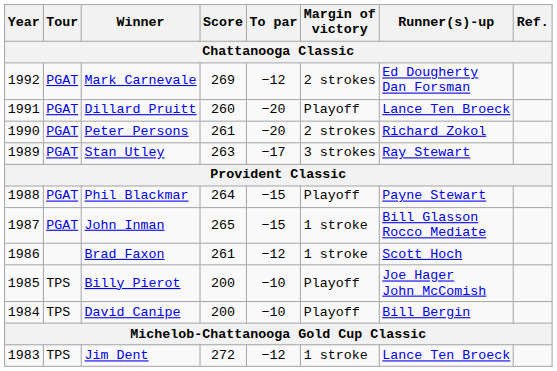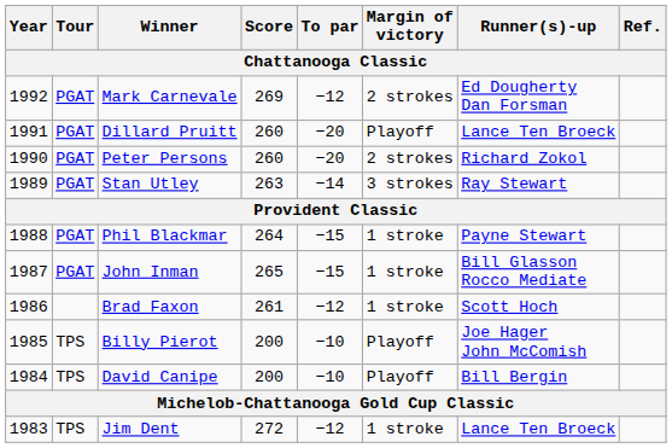 <table class=wikitable style="font-size:95%">
 <tr>
 <th>Year</th>
 <th>Tour</th>
 <th>Winner</th>
 <th>Score</th>
 <th>To par</th>
 <th>Margin of<br>victory</th>
 <th>Runner(s)-up</th>
 <th>Ref.</th>
 </tr>
 <tr>
 <th colspan=8>Chattanooga Classic</th>
 </tr>
 <tr>
 <td>1992</td>
 <td><a href='#'>PGAT</a></td>
 <td> <a href='#'>Mark Carnevale</a></td>
 <td align=center>269</td>
 <td align=center>−12</td>
 <td>2 strokes</td>
 <td> <a href='#'>Ed Dougherty</a><br> <a href='#'>Dan Forsman</a></td>
 <td></td>
 </tr>
 <tr>
 <td>1991</td>
 <td><a href='#'>PGAT</a></td>
 <td> <a href='#'>Dillard Pruitt</a></td>
 <td align=center>260</td>
 <td align=center>−20</td>
 <td>Playoff</td>
 <td> <a href='#'>Lance Ten Broeck</a></td>
 <td></td>
 </tr>
 <tr>
 <td>1990</td>
 <td><a href='#'>PGAT</a></td>
 <td> <a href='#'>Peter Persons</a></td>
-<td align=center>261</td>
+<td align=center>260</td>
 <td align=center>−20</td>
 <td>2 strokes</td>
 <td> <a href='#'>Richard Zokol</a></td>
 <td></td>
 </tr>
 <tr>
 <td>1989</td>
 <td><a href='#'>PGAT</a></td>
 <td> <a href='#'>Stan Utley</a></td>
 <td align=center>263</td>
-<td align=center>−17</td>
+<td align=center>−14</td>
 <td>3 strokes</td>
 <td> <a href='#'>Ray Stewart</a></td>
 <td></td>
 </tr>
 <tr>
 <th colspan=8>Provident Classic</th>
 </tr>
 <tr>
 <td>1988</td>
 <td><a href='#'>PGAT</a></td>
 <td> <a href='#'>Phil Blackmar</a></td>
 <td align=center>264</td>
 <td align=center>−15</td>
-<td>Playoff</td>
+<td>1 stroke</td>
 <td> <a href='#'>Payne Stewart</a></td>
 <td></td>
 </tr>
 <tr>
 <td>1987</td>
 <td><a href='#'>PGAT</a></td>
 <td> <a href='#'>John Inman</a></td>
 <td align=center>265</td>
 <td align=center>−15</td>
 <td>1 stroke</td>
 <td> <a href='#'>Bill Glasson</a><br> <a href='#'>Rocco Mediate</a></td>
 <td></td>
 </tr>
 <tr>
 <td>1986</td>
 <td></td>
 <td> <a href='#'>Brad Faxon</a></td>
 <td align=center>261</td>
 <td align=center>−12</td>
 <td>1 stroke</td>
 <td> <a href='#'>Scott Hoch</a></td>
 <td></td>
 </tr>
 <tr>
 <td>1985</td>
 <td>TPS</td>
 <td> <a href='#'>Billy Pierot</a></td>
 <td align=center>200</td>
 <td align=center>−10</td>
 <td>Playoff</td>
 <td> <a href='#'>Joe Hager</a><br> <a href='#'>John McComish</a></td>
 <td></td>
 </tr>
 <tr>
 <td>1984</td>
 <td>TPS</td>
 <td> <a href='#'>David Canipe</a></td>
 <td align=center>200</td>
 <td align=center>−10</td>
 <td>Playoff</td>
 <td> <a href='#'>Bill Bergin</a></td>
 <td></td>
 </tr>
 <tr>
 <th colspan=8>Michelob-Chattanooga Gold Cup Classic</th>
 </tr>
 <tr>
 <td>1983</td>
 <td>TPS</td>
 <td> <a href='#'>Jim Dent</a></td>
 <td align=center>272</td>
 <td align=center>−12</td>
 <td>1 stroke</td>
 <td> <a href='#'>Lance Ten Broeck</a></td>
 <td></td>
 </tr>
 </table>
